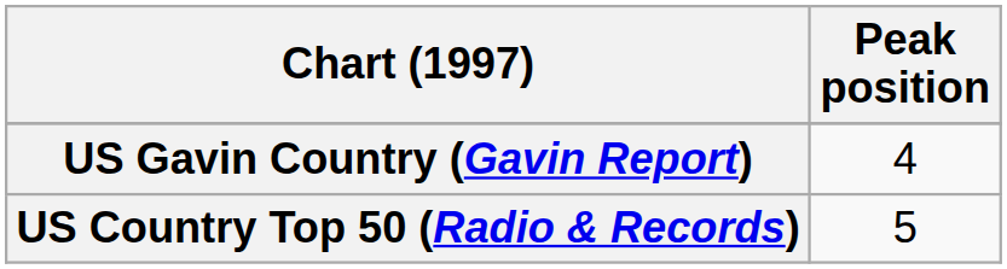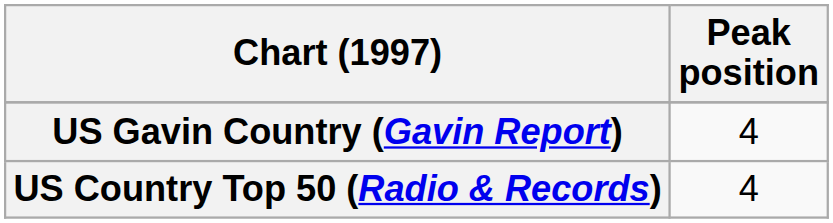 <table class="wikitable sortable plainrowheaders" style="text-align:center">
 <tr>
 <th scope="col">Chart (1997)</th>
 <th scope="col">Peak<br>position</th>
 </tr>
 <tr>
 </tr>
 <tr>
 </tr>
 <tr>
 <th scope="row">US Gavin Country (<em><a href='#'>Gavin Report</a></em>)</th>
 <td>4</td>
 </tr>
 <tr>
 <th scope="row">US Country Top 50 (<em><a href='#'>Radio & Records</a></em>)</th>
-<td>5</td>
+<td>4</td>
 </tr>
 </table>
